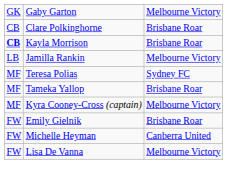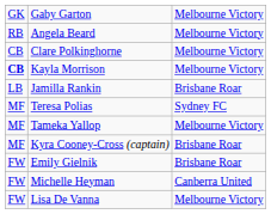 <table class="wikitable">
 <tr>
 <td><a href='#'>GK</a></td>
 <td> <a href='#'>Gaby Garton</a></td>
 <td><a href='#'>Melbourne Victory</a></td>
 </tr>
 <tr>
+<td><a href='#'>RB</a></td>
+<td> <a href='#'>Angela Beard</a></td>
+<td><a href='#'>Melbourne Victory</a></td>
+</tr>
+<tr>
 <td><a href='#'>CB</a></td>
 <td> <a href='#'>Clare Polkinghorne</a></td>
-<td><a href='#'>Brisbane Roar</a></td>
+<td><a href='#'>Melbourne Victory</a></td>
 </tr>
 <tr>
 <td><strong><a href='#'>CB</a></strong></td>
 <td> <a href='#'>Kayla Morrison</a></td>
-<td><a href='#'>Brisbane Roar</a></td>
+<td><a href='#'>Melbourne Victory</a></td>
 </tr>
 <tr>
 <td><a href='#'>LB</a></td>
 <td> <a href='#'>Jamilla Rankin</a></td>
-<td><a href='#'>Melbourne Victory</a></td>
+<td><a href='#'>Brisbane Roar</a></td>
 </tr>
 <tr>
 <td><a href='#'>MF</a></td>
 <td> <a href='#'>Teresa Polias</a></td>
 <td><a href='#'>Sydney FC</a></td>
 </tr>
 <tr>
 <td><a href='#'>MF</a></td>
 <td> <a href='#'>Tameka Yallop</a></td>
-<td><a href='#'>Brisbane Roar</a></td>
+<td><a href='#'>Melbourne Victory</a></td>
 </tr>
 <tr>
 <td><a href='#'>MF</a></td>
 <td> <a href='#'>Kyra Cooney-Cross</a> <em>(captain)</em></td>
-<td><a href='#'>Melbourne Victory</a></td>
+<td><a href='#'>Brisbane Roar</a></td>
 </tr>
 <tr>
 <td><a href='#'>FW</a></td>
 <td> <a href='#'>Emily Gielnik</a></td>
 <td><a href='#'>Brisbane Roar</a></td>
 </tr>
 <tr>
 <td><a href='#'>FW</a></td>
 <td> <a href='#'>Michelle Heyman</a></td>
 <td><a href='#'>Canberra United</a></td>
 </tr>
 <tr>
 <td><a href='#'>FW</a></td>
 <td> <a href='#'>Lisa De Vanna</a></td>
 <td><a href='#'>Melbourne Victory</a></td>
 </tr>
 </table>
